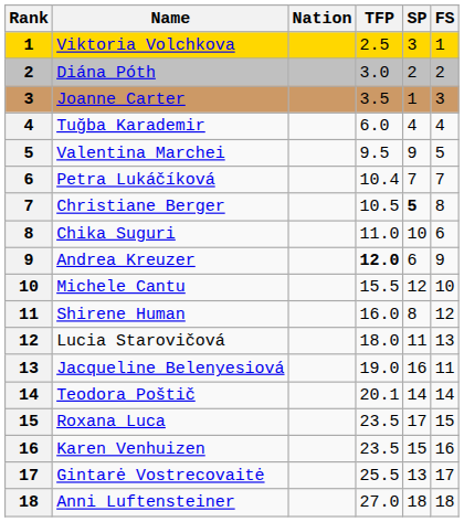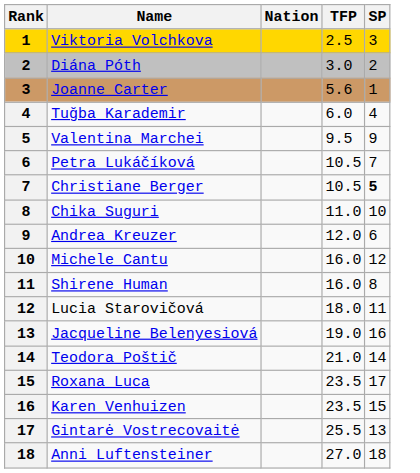 <table class="wikitable">
 <tr>
 <th>Rank</th>
 <th>Name</th>
 <th>Nation</th>
 <th>TFP</th>
 <th>SP</th>
-<th>FS</th>
 </tr>
 <tr bgcolor="gold">
 <td align="center"><strong>1</strong></td>
 <td><a href='#'>Viktoria Volchkova</a></td>
 <td></td>
 <td>2.5</td>
 <td>3</td>
-<td>1</td>
 </tr>
 <tr bgcolor="silver">
 <td align="center"><strong>2</strong></td>
 <td><a href='#'>Diána Póth</a></td>
 <td></td>
 <td>3.0</td>
 <td>2</td>
-<td>2</td>
 </tr>
 <tr bgcolor="cc9966">
 <td align="center"><strong>3</strong></td>
 <td><a href='#'>Joanne Carter</a></td>
 <td></td>
-<td>3.5</td>
+<td>5.6</td>
 <td>1</td>
-<td>3</td>
 </tr>
 <tr>
 <th>4</th>
 <td><a href='#'>Tuğba Karademir</a></td>
 <td></td>
 <td>6.0</td>
-<td>4</td>
 <td>4</td>
 </tr>
 <tr>
 <th>5</th>
 <td><a href='#'>Valentina Marchei</a></td>
 <td></td>
 <td>9.5</td>
 <td>9</td>
-<td>5</td>
 </tr>
 <tr>
 <th>6</th>
 <td><a href='#'>Petra Lukáčíková</a></td>
 <td></td>
-<td>10.4</td>
-<td>7</td>
+<td>10.5</td>
 <td>7</td>
 </tr>
 <tr>
 <th>7</th>
 <td><a href='#'>Christiane Berger</a></td>
 <td></td>
 <td>10.5</td>
 <td><strong>5</strong></td>
-<td>8</td>
 </tr>
 <tr>
 <th>8</th>
 <td><a href='#'>Chika Suguri</a></td>
 <td></td>
 <td>11.0</td>
 <td>10</td>
-<td>6</td>
 </tr>
 <tr>
 <th>9</th>
 <td><a href='#'>Andrea Kreuzer</a></td>
 <td></td>
-<td><strong>12.0</strong></td>
+<td>12.0</td>
 <td>6</td>
-<td>9</td>
 </tr>
 <tr>
 <th>10</th>
 <td><a href='#'>Michele Cantu</a></td>
 <td></td>
-<td>15.5</td>
+<td>16.0</td>
 <td>12</td>
-<td>10</td>
 </tr>
 <tr>
 <th>11</th>
 <td><a href='#'>Shirene Human</a></td>
 <td></td>
 <td>16.0</td>
 <td>8</td>
-<td>12</td>
 </tr>
 <tr>
 <th>12</th>
 <td>Lucia Starovičová</td>
 <td></td>
 <td>18.0</td>
 <td>11</td>
-<td>13</td>
 </tr>
 <tr>
 <th>13</th>
 <td><a href='#'>Jacqueline Belenyesiová</a></td>
 <td></td>
 <td>19.0</td>
 <td>16</td>
-<td>11</td>
 </tr>
 <tr>
 <th>14</th>
 <td><a href='#'>Teodora Poštič</a></td>
 <td></td>
-<td>20.1</td>
-<td>14</td>
+<td>21.0</td>
 <td>14</td>
 </tr>
 <tr>
 <th>15</th>
 <td><a href='#'>Roxana Luca</a></td>
 <td></td>
 <td>23.5</td>
 <td>17</td>
-<td>15</td>
 </tr>
 <tr>
 <th>16</th>
 <td><a href='#'>Karen Venhuizen</a></td>
 <td></td>
 <td>23.5</td>
 <td>15</td>
-<td>16</td>
 </tr>
 <tr>
 <th>17</th>
 <td><a href='#'>Gintarė Vostrecovaitė</a></td>
 <td></td>
 <td>25.5</td>
 <td>13</td>
-<td>17</td>
 </tr>
 <tr>
 <th>18</th>
 <td><a href='#'>Anni Luftensteiner</a></td>
 <td></td>
 <td>27.0</td>
 <td>18</td>
-<td>18</td>
 </tr>
 </table>
